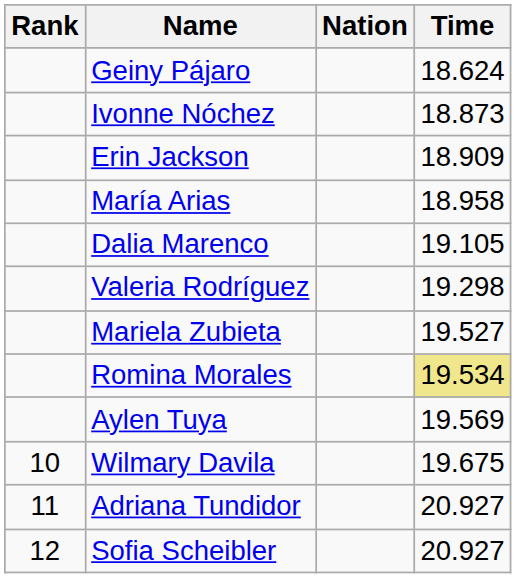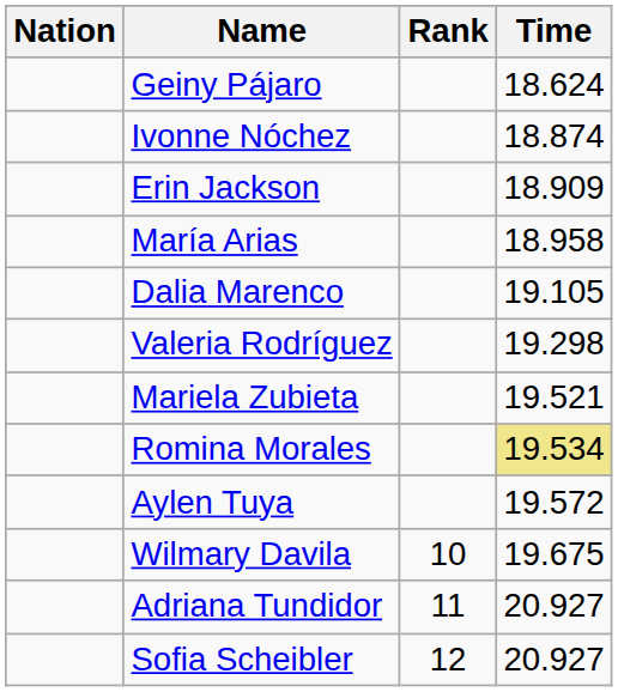 <table class="wikitable sortable">
 <tr>
+<th>Nation</th>
+<th>Name</th>
 <th>Rank</th>
-<th>Name</th>
-<th>Nation</th>
 <th>Time</th>
 </tr>
 <tr>
+<td></td>
+<td><a href='#'>Geiny Pájaro</a></td>
 <td align="center"></td>
-<td><a href='#'>Geiny Pájaro</a></td>
-<td></td>
 <td align="center">18.624</td>
 </tr>
 <tr>
+<td></td>
+<td><a href='#'>Ivonne Nóchez</a></td>
 <td align="center"></td>
-<td><a href='#'>Ivonne Nóchez</a></td>
-<td></td>
-<td align="center">18.873</td>
+<td align="center">18.874</td>
 </tr>
 <tr>
+<td></td>
+<td><a href='#'>Erin Jackson</a></td>
 <td align="center"></td>
-<td><a href='#'>Erin Jackson</a></td>
-<td></td>
 <td align="center">18.909</td>
 </tr>
 <tr>
+<td></td>
+<td><a href='#'>María Arias</a></td>
 <td align="center"></td>
-<td><a href='#'>María Arias</a></td>
-<td></td>
 <td align="center">18.958</td>
 </tr>
 <tr>
+<td></td>
+<td><a href='#'>Dalia Marenco</a></td>
 <td align="center"></td>
-<td><a href='#'>Dalia Marenco</a></td>
-<td></td>
 <td align="center">19.105</td>
 </tr>
 <tr>
+<td></td>
+<td><a href='#'>Valeria Rodríguez</a></td>
 <td align="center"></td>
-<td><a href='#'>Valeria Rodríguez</a></td>
-<td></td>
 <td align="center">19.298</td>
 </tr>
 <tr>
+<td></td>
+<td><a href='#'>Mariela Zubieta</a></td>
 <td align="center"></td>
-<td><a href='#'>Mariela Zubieta</a></td>
-<td></td>
-<td align="center">19.527</td>
+<td align="center">19.521</td>
 </tr>
 <tr>
+<td></td>
+<td><a href='#'>Romina Morales</a></td>
 <td align=center></td>
-<td><a href='#'>Romina Morales</a></td>
-<td></td>
 <td align="center" style="background: khaki;">19.534</td>
 </tr>
 <tr>
+<td></td>
+<td><a href='#'>Aylen Tuya</a></td>
 <td align=center></td>
-<td><a href='#'>Aylen Tuya</a></td>
-<td></td>
-<td align="center">19.569</td>
+<td align="center">19.572</td>
 </tr>
 <tr>
+<td></td>
+<td><a href='#'>Wilmary Davila</a></td>
 <td align=center>10</td>
-<td><a href='#'>Wilmary Davila</a></td>
-<td></td>
 <td align="center">19.675</td>
 </tr>
 <tr>
+<td></td>
+<td><a href='#'>Adriana Tundidor</a></td>
 <td align=center>11</td>
-<td><a href='#'>Adriana Tundidor</a></td>
-<td></td>
 <td align="center">20.927</td>
 </tr>
 <tr>
+<td></td>
+<td><a href='#'>Sofia Scheibler</a></td>
 <td align=center>12</td>
-<td><a href='#'>Sofia Scheibler</a></td>
-<td></td>
 <td align="center">20.927</td>
 </tr>
 </table>
